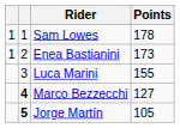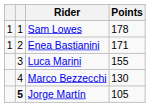 <table class="wikitable" style="font-size: 95%;">
 <tr>
 <th></th>
 <th></th>
 <th>Rider</th>
 <th>Points</th>
 </tr>
 <tr>
 <td> 1</td>
 <td align=center>1</td>
 <td> <a href='#'>Sam Lowes</a></td>
 <td align=left>178</td>
 </tr>
 <tr>
 <td> 1</td>
 <td align=center>2</td>
 <td> <a href='#'>Enea Bastianini</a></td>
-<td align=left>173</td>
+<td align=left>171</td>
 </tr>
 <tr>
 <td></td>
 <td align=center>3</td>
 <td> <a href='#'>Luca Marini</a></td>
 <td align=left>155</td>
 </tr>
 <tr>
 <td></td>
-<td align=center><strong>4</strong></td>
+<td align=center>4</td>
 <td> <a href='#'>Marco Bezzecchi</a></td>
-<td align=left>127</td>
+<td align=left>130</td>
 </tr>
 <tr>
 <td></td>
 <td align=center><strong>5</strong></td>
 <td> <a href='#'>Jorge Martín</a></td>
 <td align=left>105</td>
 </tr>
 </table>
